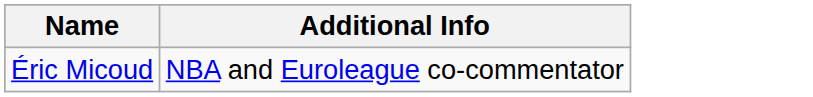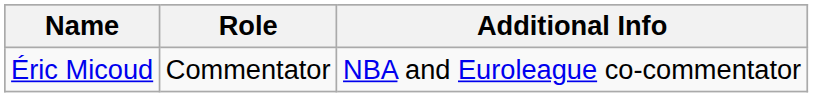 <table class="wikitable">
 <tr>
 <th>Name</th>
+<th>Role</th>
 <th>Additional Info</th>
 </tr>
 <tr>
 <td><a href='#'>Éric Micoud</a></td>
+<td>Commentator</td>
 <td><a href='#'>NBA</a> and <a href='#'>Euroleague</a> co-commentator</td>
 </tr>
 </table>
